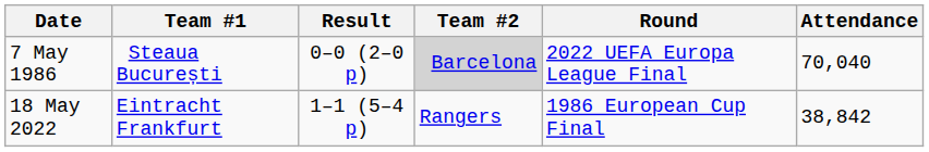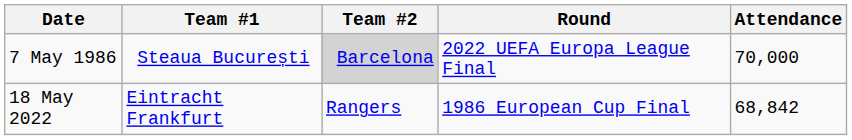 <table class="wikitable" style="text-align: left;">
 <tr>
 <th>Date</th>
 <th>Team #1</th>
-<th>Result</th>
 <th>Team #2</th>
 <th>Round</th>
 <th>Attendance</th>
 </tr>
 <tr>
 <td>7 May 1986</td>
 <td> <a href='#'>Steaua București</a></td>
-<td style="text-align:center">0–0 (2–0 <a href='#'>p</a>)</td>
 <td style="background: lightgrey;"> <a href='#'>Barcelona</a></td>
 <td><a href='#'>2022 UEFA Europa League Final</a></td>
-<td>70,040</td>
+<td>70,000</td>
 </tr>
 <tr>
 <td>18 May 2022</td>
 <td> <a href='#'>Eintracht Frankfurt</a></td>
-<td style="text-align:center">1–1 (5–4 <a href='#'>p</a>)</td>
 <td> <a href='#'>Rangers</a></td>
 <td><a href='#'>1986 European Cup Final</a></td>
-<td>38,842</td>
+<td>68,842</td>
 </tr>
 </table>
